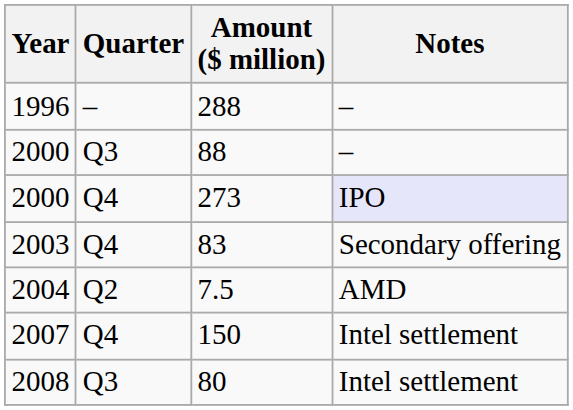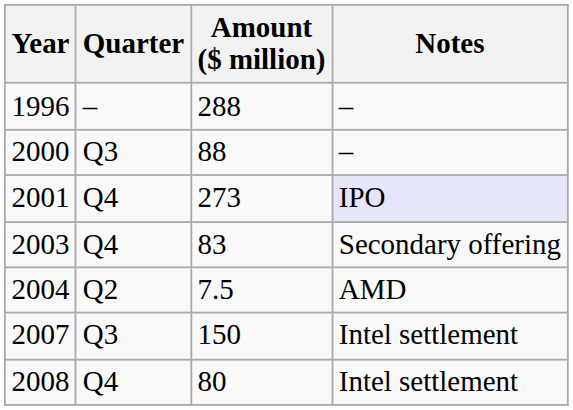 <table class="wikitable sortable">
 <tr>
 <th>Year</th>
 <th>Quarter</th>
 <th>Amount<br>($ million)</th>
 <th>Notes</th>
 </tr>
 <tr>
 <td>1996</td>
 <td>–</td>
 <td>288</td>
 <td>–</td>
 </tr>
 <tr>
 <td>2000</td>
 <td>Q3</td>
 <td>88</td>
 <td>–</td>
 </tr>
 <tr>
-<td>2000</td>
+<td>2001</td>
 <td>Q4</td>
 <td>273</td>
 <td style="background: lavender;">IPO</td>
 </tr>
 <tr>
 <td>2003</td>
 <td>Q4</td>
 <td>83</td>
 <td>Secondary offering</td>
 </tr>
 <tr>
 <td>2004</td>
 <td>Q2</td>
 <td>7.5</td>
 <td>AMD</td>
 </tr>
 <tr>
 <td>2007</td>
-<td>Q4</td>
+<td>Q3</td>
 <td>150</td>
 <td>Intel settlement</td>
 </tr>
 <tr>
 <td>2008</td>
-<td>Q3</td>
+<td>Q4</td>
 <td>80</td>
 <td>Intel settlement</td>
 </tr>
 </table>
